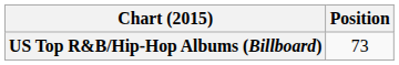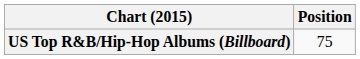 <table class="wikitable plainrowheaders" style="text-align:center">
 <tr>
 <th scope="col">Chart (2015)</th>
 <th scope="col">Position</th>
 </tr>
 <tr>
 <th scope="row">US Top R&B/Hip-Hop Albums (<em>Billboard</em>)</th>
-<td>73</td>
+<td>75</td>
 </tr>
 </table>
